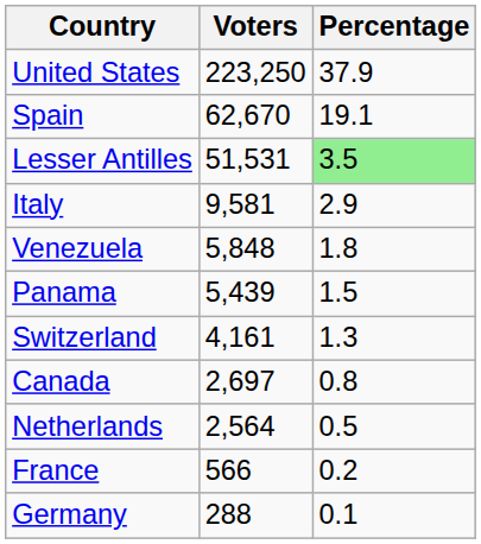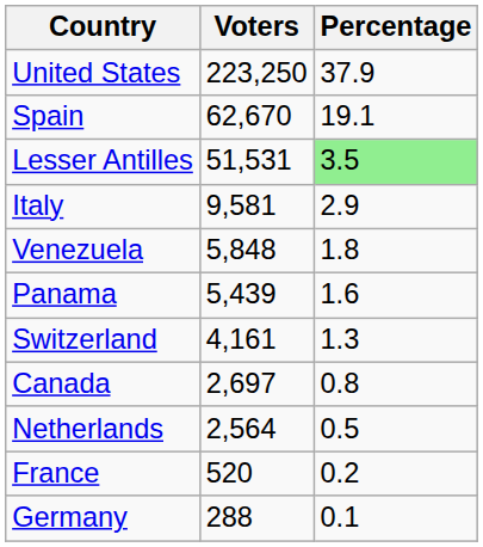 <table class="wikitable sortable">
 <tr>
 <th scope="col">Country</th>
 <th scope="col">Voters</th>
 <th scope="col" class="unsortable">Percentage</th>
 </tr>
 <tr>
 <td><a href='#'>United States</a></td>
 <td>223,250</td>
 <td>37.9</td>
 </tr>
 <tr>
 <td><a href='#'>Spain</a></td>
 <td>62,670</td>
 <td>19.1</td>
 </tr>
 <tr>
 <td><a href='#'>Lesser Antilles</a></td>
 <td>51,531</td>
 <td style="background: lightgreen;">3.5</td>
 </tr>
 <tr>
 <td><a href='#'>Italy</a></td>
 <td>9,581</td>
 <td>2.9</td>
 </tr>
 <tr>
 <td><a href='#'>Venezuela</a></td>
 <td>5,848</td>
 <td>1.8</td>
 </tr>
 <tr>
 <td><a href='#'>Panama</a></td>
 <td>5,439</td>
-<td>1.5</td>
+<td>1.6</td>
 </tr>
 <tr>
 <td><a href='#'>Switzerland</a></td>
 <td>4,161</td>
 <td>1.3</td>
 </tr>
 <tr>
 <td><a href='#'>Canada</a></td>
 <td>2,697</td>
 <td>0.8</td>
 </tr>
 <tr>
 <td><a href='#'>Netherlands</a></td>
 <td>2,564</td>
 <td>0.5</td>
 </tr>
 <tr>
 <td><a href='#'>France</a></td>
-<td>566</td>
+<td>520</td>
 <td>0.2</td>
 </tr>
 <tr>
 <td><a href='#'>Germany</a></td>
 <td>288</td>
 <td>0.1</td>
 </tr>
 </table>
